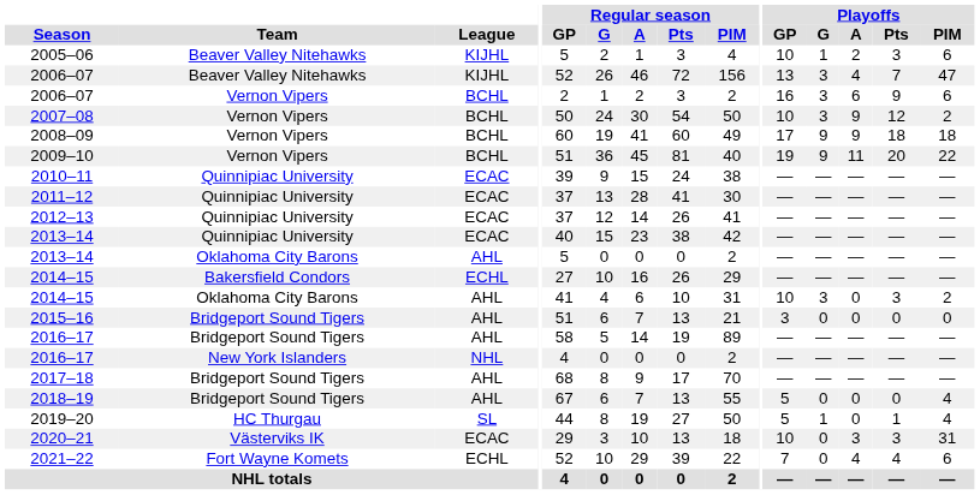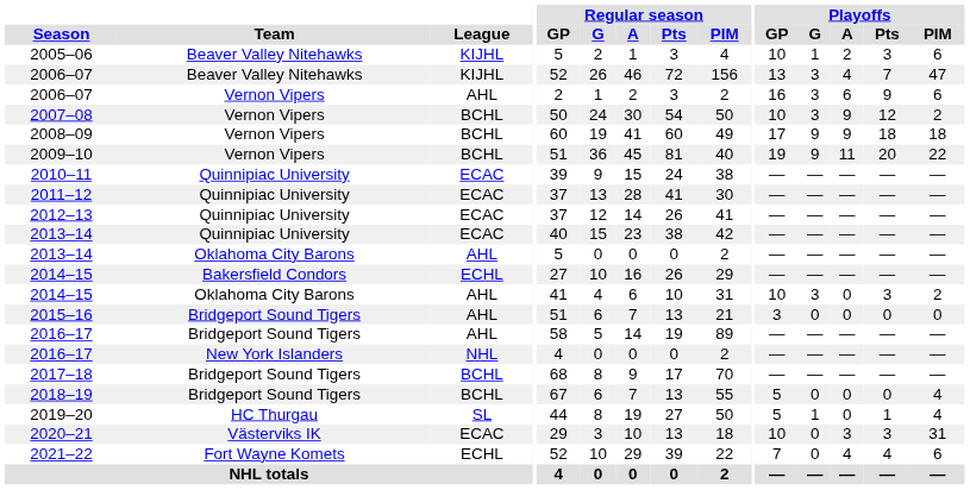 <table border="0" cellpadding="1" cellspacing="0" style="text-align:center; width:60em">
 <tr bgcolor="#e0e0e0">
 <th colspan="3" bgcolor="#ffffff"></th>
 <th rowspan="99" bgcolor="#ffffff"></th>
 <th colspan="5"><a href='#'>Regular season</a></th>
 <th rowspan="99" bgcolor="#ffffff"></th>
 <th colspan="5"><a href='#'>Playoffs</a></th>
 </tr>
 <tr bgcolor="#e0e0e0">
 <th><a href='#'>Season</a></th>
 <th>Team</th>
 <th>League</th>
 <th>GP</th>
 <th><a href='#'>G</a></th>
 <th><a href='#'>A</a></th>
 <th><a href='#'>Pts</a></th>
 <th><a href='#'>PIM</a></th>
 <th>GP</th>
 <th>G</th>
 <th>A</th>
 <th>Pts</th>
 <th>PIM</th>
 </tr>
 <tr>
 <td>2005–06</td>
 <td><a href='#'>Beaver Valley Nitehawks</a></td>
 <td><a href='#'>KIJHL</a></td>
 <td>5</td>
 <td>2</td>
 <td>1</td>
 <td>3</td>
 <td>4</td>
 <td>10</td>
 <td>1</td>
 <td>2</td>
 <td>3</td>
 <td>6</td>
 </tr>
 <tr bgcolor="#f0f0f0">
 <td>2006–07</td>
 <td>Beaver Valley Nitehawks</td>
 <td>KIJHL</td>
 <td>52</td>
 <td>26</td>
 <td>46</td>
 <td>72</td>
 <td>156</td>
 <td>13</td>
 <td>3</td>
 <td>4</td>
 <td>7</td>
 <td>47</td>
 </tr>
 <tr>
 <td 2006–07 BCHL season>2006–07</td>
 <td><a href='#'>Vernon Vipers</a></td>
-<td><a href='#'>BCHL</a></td>
+<td>AHL</td>
 <td>2</td>
 <td>1</td>
 <td>2</td>
 <td>3</td>
 <td>2</td>
 <td>16</td>
 <td>3</td>
 <td>6</td>
 <td>9</td>
 <td>6</td>
 </tr>
 <tr bgcolor="#f0f0f0">
 <td><a href='#'>2007–08</a></td>
 <td>Vernon Vipers</td>
 <td>BCHL</td>
 <td>50</td>
 <td>24</td>
 <td>30</td>
 <td>54</td>
 <td>50</td>
 <td>10</td>
 <td>3</td>
 <td>9</td>
 <td>12</td>
 <td>2</td>
 </tr>
 <tr>
 <td 2008–09 BCHL season>2008–09</td>
 <td>Vernon Vipers</td>
 <td>BCHL</td>
 <td>60</td>
 <td>19</td>
 <td>41</td>
 <td>60</td>
 <td>49</td>
 <td>17</td>
 <td>9</td>
 <td>9</td>
 <td>18</td>
 <td>18</td>
 </tr>
 <tr bgcolor="#f0f0f0">
 <td 2009–10 BCHL season>2009–10</td>
 <td>Vernon Vipers</td>
 <td>BCHL</td>
 <td>51</td>
 <td>36</td>
 <td>45</td>
 <td>81</td>
 <td>40</td>
 <td>19</td>
 <td>9</td>
 <td>11</td>
 <td>20</td>
 <td>22</td>
 </tr>
 <tr>
 <td><a href='#'>2010–11</a></td>
 <td><a href='#'>Quinnipiac University</a></td>
 <td><a href='#'>ECAC</a></td>
 <td>39</td>
 <td>9</td>
 <td>15</td>
 <td>24</td>
 <td>38</td>
 <td>—</td>
 <td>—</td>
 <td>—</td>
 <td>—</td>
 <td>—</td>
 </tr>
 <tr bgcolor="#f0f0f0">
 <td><a href='#'>2011–12</a></td>
 <td>Quinnipiac University</td>
 <td>ECAC</td>
 <td>37</td>
 <td>13</td>
 <td>28</td>
 <td>41</td>
 <td>30</td>
 <td>—</td>
 <td>—</td>
 <td>—</td>
 <td>—</td>
 <td>—</td>
 </tr>
 <tr>
 <td><a href='#'>2012–13</a></td>
 <td>Quinnipiac University</td>
 <td>ECAC</td>
 <td>37</td>
 <td>12</td>
 <td>14</td>
 <td>26</td>
 <td>41</td>
 <td>—</td>
 <td>—</td>
 <td>—</td>
 <td>—</td>
 <td>—</td>
 </tr>
 <tr bgcolor="#f0f0f0">
 <td><a href='#'>2013–14</a></td>
 <td>Quinnipiac University</td>
 <td>ECAC</td>
 <td>40</td>
 <td>15</td>
 <td>23</td>
 <td>38</td>
 <td>42</td>
 <td>—</td>
 <td>—</td>
 <td>—</td>
 <td>—</td>
 <td>—</td>
 </tr>
 <tr>
 <td><a href='#'>2013–14</a></td>
 <td><a href='#'>Oklahoma City Barons</a></td>
 <td><a href='#'>AHL</a></td>
 <td>5</td>
 <td>0</td>
 <td>0</td>
 <td>0</td>
 <td>2</td>
 <td>—</td>
 <td>—</td>
 <td>—</td>
 <td>—</td>
 <td>—</td>
 </tr>
 <tr bgcolor="#f0f0f0">
 <td><a href='#'>2014–15</a></td>
 <td><a href='#'>Bakersfield Condors</a></td>
 <td><a href='#'>ECHL</a></td>
 <td>27</td>
 <td>10</td>
 <td>16</td>
 <td>26</td>
 <td>29</td>
 <td>—</td>
 <td>—</td>
 <td>—</td>
 <td>—</td>
 <td>—</td>
 </tr>
 <tr>
 <td><a href='#'>2014–15</a></td>
 <td>Oklahoma City Barons</td>
 <td>AHL</td>
 <td>41</td>
 <td>4</td>
 <td>6</td>
 <td>10</td>
 <td>31</td>
 <td>10</td>
 <td>3</td>
 <td>0</td>
 <td>3</td>
 <td>2</td>
 </tr>
 <tr bgcolor="#f0f0f0">
 <td><a href='#'>2015–16</a></td>
 <td><a href='#'>Bridgeport Sound Tigers</a></td>
 <td>AHL</td>
 <td>51</td>
 <td>6</td>
 <td>7</td>
 <td>13</td>
 <td>21</td>
 <td>3</td>
 <td>0</td>
 <td>0</td>
 <td>0</td>
 <td>0</td>
 </tr>
 <tr>
 <td><a href='#'>2016–17</a></td>
 <td>Bridgeport Sound Tigers</td>
 <td>AHL</td>
 <td>58</td>
 <td>5</td>
 <td>14</td>
 <td>19</td>
 <td>89</td>
 <td>—</td>
 <td>—</td>
 <td>—</td>
 <td>—</td>
 <td>—</td>
 </tr>
 <tr bgcolor="#f0f0f0">
 <td><a href='#'>2016–17</a></td>
 <td><a href='#'>New York Islanders</a></td>
 <td><a href='#'>NHL</a></td>
 <td>4</td>
 <td>0</td>
 <td>0</td>
 <td>0</td>
 <td>2</td>
 <td>—</td>
 <td>—</td>
 <td>—</td>
 <td>—</td>
 <td>—</td>
 </tr>
 <tr>
 <td><a href='#'>2017–18</a></td>
 <td>Bridgeport Sound Tigers</td>
-<td>AHL</td>
+<td><a href='#'>BCHL</a></td>
 <td>68</td>
 <td>8</td>
 <td>9</td>
 <td>17</td>
 <td>70</td>
 <td>—</td>
 <td>—</td>
 <td>—</td>
 <td>—</td>
 <td>—</td>
 </tr>
 <tr bgcolor="#f0f0f0">
 <td><a href='#'>2018–19</a></td>
 <td>Bridgeport Sound Tigers</td>
-<td>AHL</td>
+<td>BCHL</td>
 <td>67</td>
 <td>6</td>
 <td>7</td>
 <td>13</td>
 <td>55</td>
 <td>5</td>
 <td>0</td>
 <td>0</td>
 <td>0</td>
 <td>4</td>
 </tr>
 <tr>
 <td>2019–20</td>
 <td><a href='#'>HC Thurgau</a></td>
 <td><a href='#'>SL</a></td>
 <td>44</td>
 <td>8</td>
 <td>19</td>
 <td>27</td>
 <td>50</td>
 <td>5</td>
 <td>1</td>
 <td>0</td>
 <td>1</td>
 <td>4</td>
 </tr>
 <tr bgcolor="#f0f0f0">
 <td><a href='#'>2020–21</a></td>
 <td><a href='#'>Västerviks IK</a></td>
 <td>ECAC</td>
 <td>29</td>
 <td>3</td>
 <td>10</td>
 <td>13</td>
 <td>18</td>
 <td>10</td>
 <td>0</td>
 <td>3</td>
 <td>3</td>
 <td>31</td>
 </tr>
 <tr>
 <td><a href='#'>2021–22</a></td>
 <td><a href='#'>Fort Wayne Komets</a></td>
 <td>ECHL</td>
 <td>52</td>
 <td>10</td>
 <td>29</td>
 <td>39</td>
 <td>22</td>
 <td>7</td>
 <td>0</td>
 <td>4</td>
 <td>4</td>
 <td>6</td>
 </tr>
 <tr bgcolor="#e0e0e0">
 <th colspan="3">NHL totals</th>
 <th>4</th>
 <th>0</th>
 <th>0</th>
 <th>0</th>
 <th>2</th>
 <th>—</th>
 <th>—</th>
 <th>—</th>
 <th>—</th>
 <th>—</th>
 </tr>
 </table>
